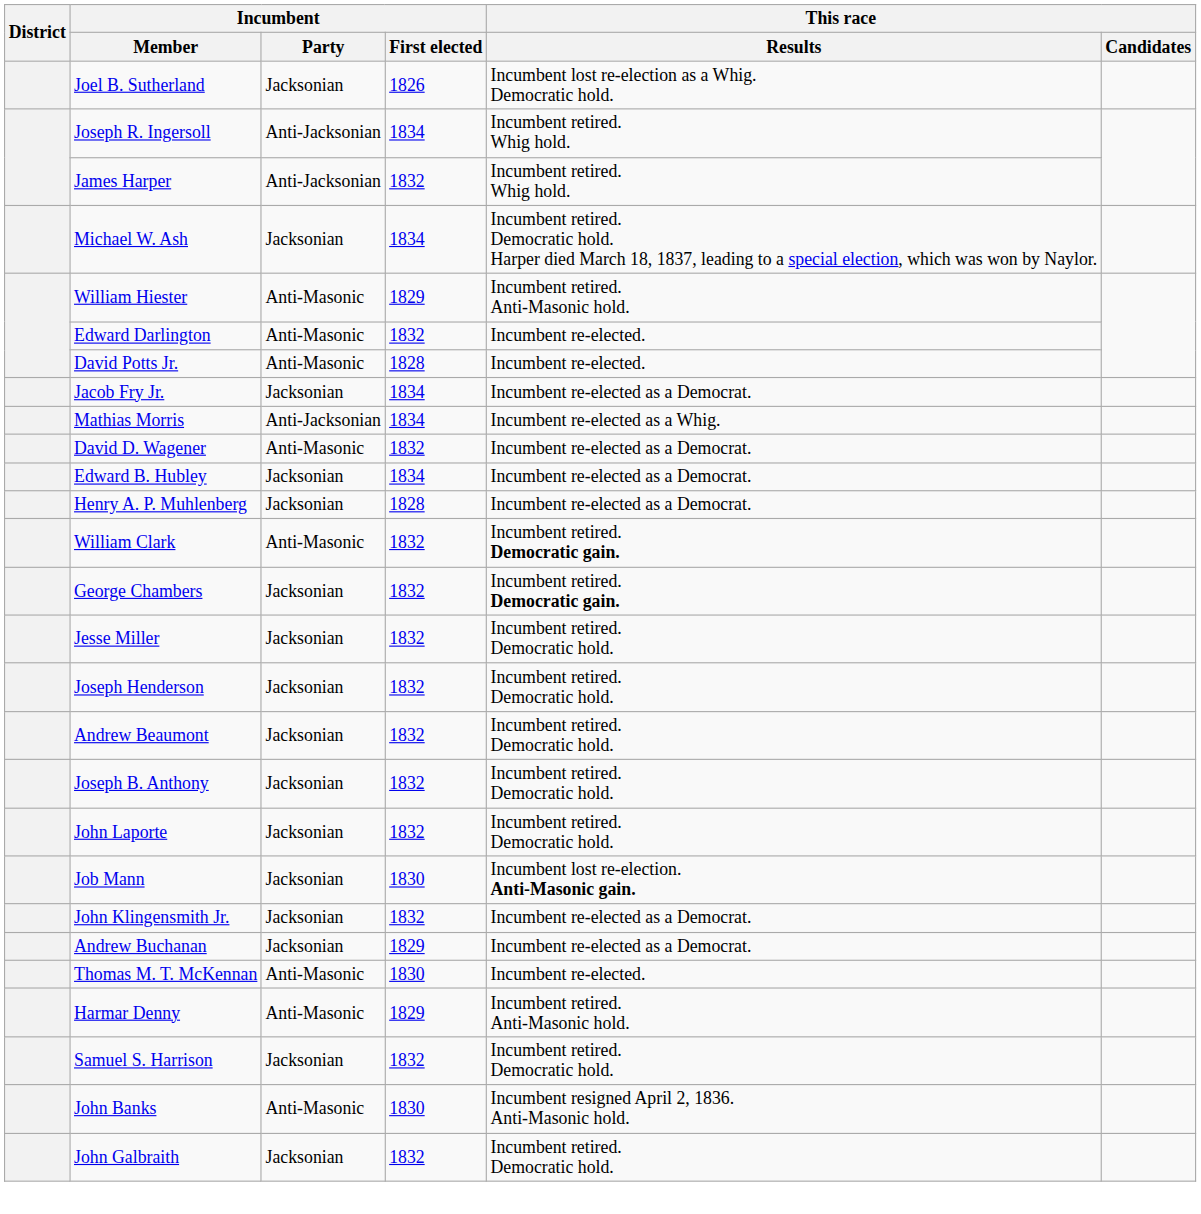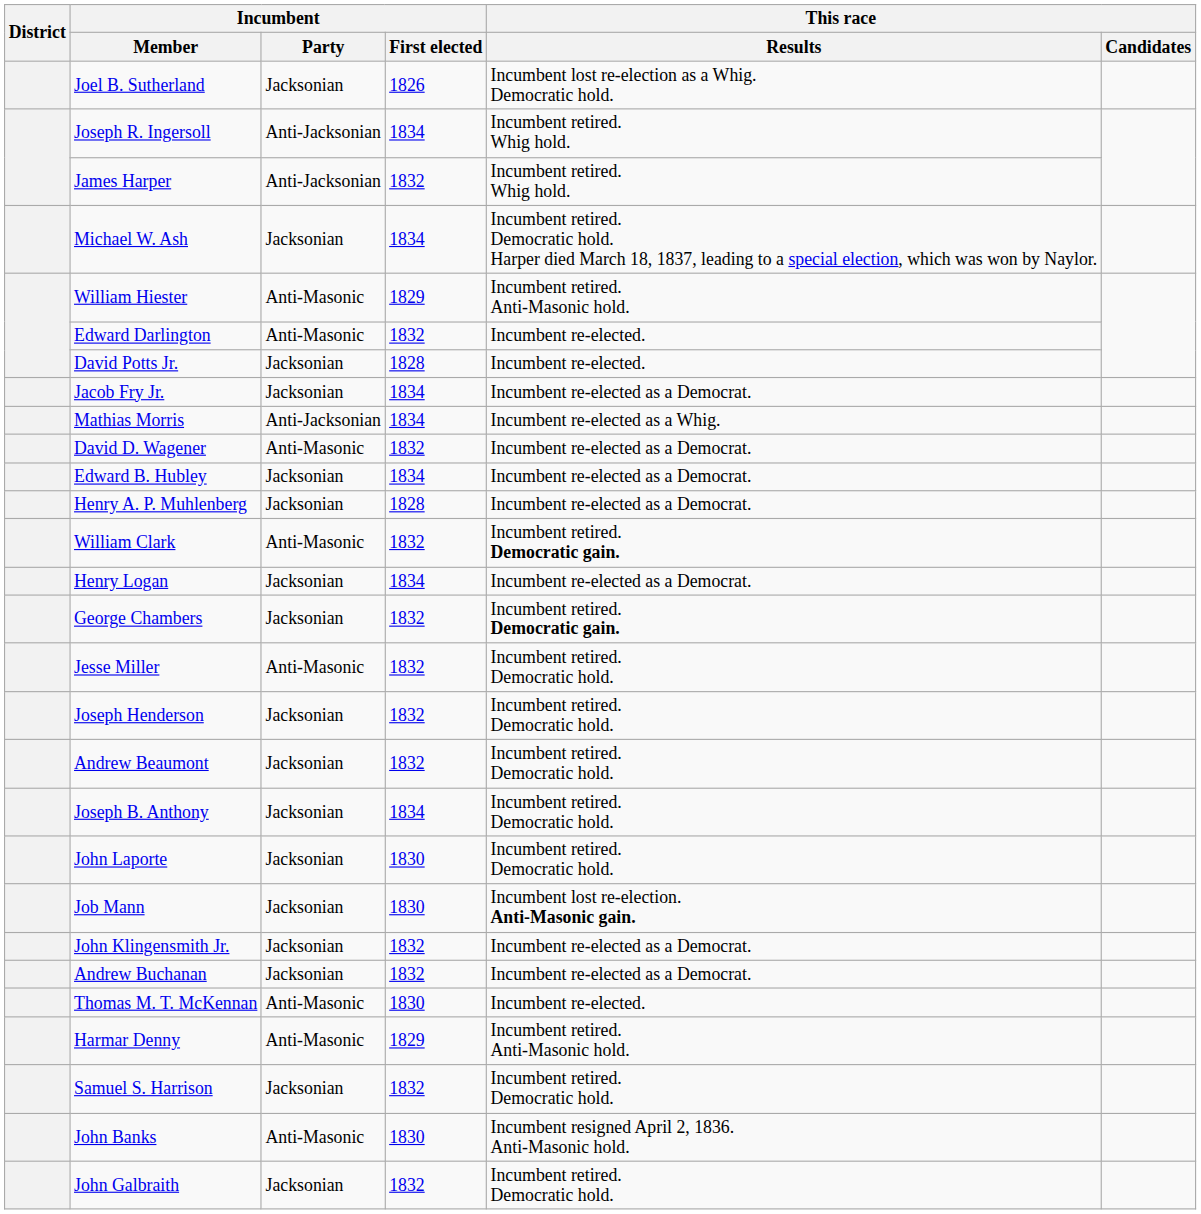 <table class=wikitable>
 <tr>
 <th rowspan=2>District</th>
 <th colspan=3>Incumbent</th>
 <th colspan=2>This race</th>
 </tr>
 <tr>
 <th>Member</th>
 <th>Party</th>
 <th>First elected</th>
 <th>Results</th>
 <th>Candidates</th>
 </tr>
 <tr>
 <th></th>
 <td><a href='#'>Joel B. Sutherland</a></td>
 <td>Jacksonian</td>
 <td><a href='#'>1826</a></td>
 <td>Incumbent lost re-election as a Whig.<br>Democratic hold.</td>
 <td nowrap></td>
 </tr>
 <tr>
 <th rowspan=2><br></th>
 <td><a href='#'>Joseph R. Ingersoll</a></td>
 <td>Anti-Jacksonian</td>
 <td><a href='#'>1834</a></td>
 <td>Incumbent retired.<br>Whig hold.</td>
 <td rowspan=2 nowrap></td>
 </tr>
 <tr>
 <td><a href='#'>James Harper</a></td>
 <td>Anti-Jacksonian</td>
 <td><a href='#'>1832</a></td>
 <td>Incumbent retired.<br>Whig hold.</td>
 </tr>
 <tr>
 <th></th>
 <td><a href='#'>Michael W. Ash</a></td>
 <td>Jacksonian</td>
 <td><a href='#'>1834</a></td>
 <td>Incumbent retired.<br>Democratic hold.<br>Harper died March 18, 1837, leading to a <a href='#'>special election</a>, which was won by Naylor.</td>
 <td nowrap></td>
 </tr>
 <tr>
 <th rowspan=3><br></th>
 <td><a href='#'>William Hiester</a></td>
 <td>Anti-Masonic</td>
 <td><a href='#'>1829</a></td>
 <td>Incumbent retired.<br>Anti-Masonic hold.</td>
 <td rowspan=3 nowrap></td>
 </tr>
 <tr>
 <td><a href='#'>Edward Darlington</a></td>
 <td>Anti-Masonic</td>
 <td><a href='#'>1832</a></td>
 <td>Incumbent re-elected.</td>
 </tr>
 <tr>
 <td><a href='#'>David Potts Jr.</a></td>
-<td>Anti-Masonic</td>
+<td>Jacksonian</td>
 <td><a href='#'>1828</a></td>
 <td>Incumbent re-elected.</td>
 </tr>
 <tr>
 <th></th>
 <td><a href='#'>Jacob Fry Jr.</a></td>
 <td>Jacksonian</td>
 <td><a href='#'>1834</a></td>
 <td>Incumbent re-elected as a Democrat.</td>
 <td nowrap></td>
 </tr>
 <tr>
 <th></th>
 <td><a href='#'>Mathias Morris</a></td>
 <td>Anti-Jacksonian</td>
 <td><a href='#'>1834</a></td>
 <td>Incumbent re-elected as a Whig.</td>
 <td nowrap></td>
 </tr>
 <tr>
 <th></th>
 <td><a href='#'>David D. Wagener</a></td>
 <td>Anti-Masonic</td>
 <td><a href='#'>1832</a></td>
 <td>Incumbent re-elected as a Democrat.</td>
 <td nowrap></td>
 </tr>
 <tr>
 <th></th>
 <td><a href='#'>Edward B. Hubley</a></td>
 <td>Jacksonian</td>
 <td><a href='#'>1834</a></td>
 <td>Incumbent re-elected as a Democrat.</td>
 <td nowrap></td>
 </tr>
 <tr>
 <th></th>
 <td><a href='#'>Henry A. P. Muhlenberg</a></td>
 <td>Jacksonian</td>
 <td><a href='#'>1828</a></td>
 <td>Incumbent re-elected as a Democrat.</td>
 <td nowrap></td>
 </tr>
 <tr>
 <th></th>
 <td><a href='#'>William Clark</a></td>
 <td>Anti-Masonic</td>
 <td><a href='#'>1832</a></td>
 <td>Incumbent retired.<br><strong>Democratic gain.</strong></td>
 <td nowrap></td>
 </tr>
 <tr>
 <th></th>
+<td><a href='#'>Henry Logan</a></td>
+<td>Jacksonian</td>
+<td><a href='#'>1834</a></td>
+<td>Incumbent re-elected as a Democrat.</td>
+<td nowrap></td>
+</tr>
+<tr>
+<th></th>
 <td><a href='#'>George Chambers</a></td>
 <td>Jacksonian</td>
 <td><a href='#'>1832</a></td>
 <td>Incumbent retired.<br><strong>Democratic gain.</strong></td>
 <td nowrap></td>
 </tr>
 <tr>
 <th></th>
 <td><a href='#'>Jesse Miller</a></td>
-<td>Jacksonian</td>
+<td>Anti-Masonic</td>
 <td><a href='#'>1832</a></td>
 <td>Incumbent retired.<br>Democratic hold.</td>
 <td nowrap></td>
 </tr>
 <tr>
 <th></th>
 <td><a href='#'>Joseph Henderson</a></td>
 <td>Jacksonian</td>
 <td><a href='#'>1832</a></td>
 <td>Incumbent retired.<br>Democratic hold.</td>
 <td nowrap></td>
 </tr>
 <tr>
 <th></th>
 <td><a href='#'>Andrew Beaumont</a></td>
 <td>Jacksonian</td>
 <td><a href='#'>1832</a></td>
 <td>Incumbent retired.<br>Democratic hold.</td>
 <td nowrap></td>
 </tr>
 <tr>
 <th></th>
 <td><a href='#'>Joseph B. Anthony</a></td>
 <td>Jacksonian</td>
-<td><a href='#'>1832</a></td>
+<td><a href='#'>1834</a></td>
 <td>Incumbent retired.<br>Democratic hold.</td>
 <td nowrap></td>
 </tr>
 <tr>
 <th></th>
 <td><a href='#'>John Laporte</a></td>
 <td>Jacksonian</td>
-<td><a href='#'>1832</a></td>
+<td><a href='#'>1830</a></td>
 <td>Incumbent retired.<br>Democratic hold.</td>
 <td nowrap></td>
 </tr>
 <tr>
 <th></th>
 <td><a href='#'>Job Mann</a></td>
 <td>Jacksonian</td>
 <td><a href='#'>1830</a></td>
 <td>Incumbent lost re-election.<br><strong>Anti-Masonic gain.</strong></td>
 <td nowrap></td>
 </tr>
 <tr>
 <th></th>
 <td><a href='#'>John Klingensmith Jr.</a></td>
 <td>Jacksonian</td>
 <td><a href='#'>1832</a></td>
 <td>Incumbent re-elected as a Democrat.</td>
 <td nowrap></td>
 </tr>
 <tr>
 <th></th>
 <td><a href='#'>Andrew Buchanan</a></td>
 <td>Jacksonian</td>
-<td><a href='#'>1829</a></td>
+<td><a href='#'>1832</a></td>
 <td>Incumbent re-elected as a Democrat.</td>
 <td nowrap></td>
 </tr>
 <tr>
 <th></th>
 <td><a href='#'>Thomas M. T. McKennan</a></td>
 <td>Anti-Masonic</td>
 <td><a href='#'>1830</a></td>
 <td>Incumbent re-elected.</td>
 <td nowrap></td>
 </tr>
 <tr>
 <th></th>
 <td><a href='#'>Harmar Denny</a></td>
 <td>Anti-Masonic</td>
 <td><a href='#'>1829 </a></td>
 <td>Incumbent retired.<br>Anti-Masonic hold.</td>
 <td nowrap></td>
 </tr>
 <tr>
 <th></th>
 <td><a href='#'>Samuel S. Harrison</a></td>
 <td>Jacksonian</td>
 <td><a href='#'>1832</a></td>
 <td>Incumbent retired.<br>Democratic hold.</td>
 <td nowrap></td>
 </tr>
 <tr>
 <th></th>
 <td><a href='#'>John Banks</a></td>
 <td>Anti-Masonic</td>
 <td><a href='#'>1830</a></td>
 <td>Incumbent resigned April 2, 1836.<br>Anti-Masonic hold.</td>
 <td nowrap></td>
 </tr>
 <tr>
 <th></th>
 <td><a href='#'>John Galbraith</a></td>
 <td>Jacksonian</td>
 <td><a href='#'>1832</a></td>
 <td>Incumbent retired.<br>Democratic hold.</td>
 <td nowrap></td>
 </tr>
 </table>
